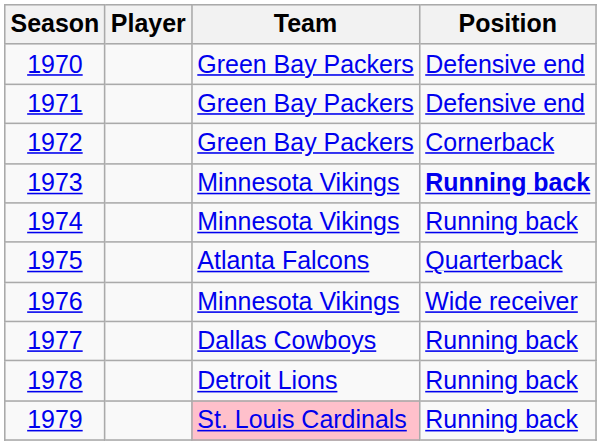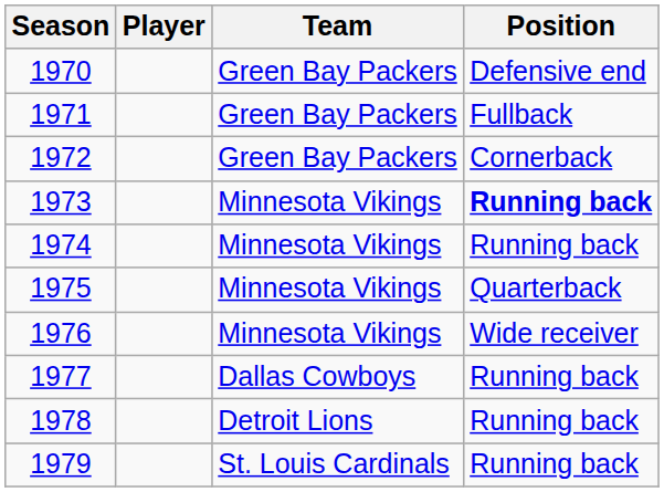 <table class="wikitable sortable">
 <tr>
 <th>Season</th>
 <th>Player</th>
 <th>Team</th>
 <th>Position</th>
 </tr>
 <tr>
 <td style="text-align:center"><a href='#'>1970</a></td>
 <td></td>
 <td><a href='#'>Green Bay Packers</a></td>
 <td><a href='#'>Defensive end</a></td>
 </tr>
 <tr>
 <td style="text-align:center"><a href='#'>1971</a></td>
 <td></td>
 <td><a href='#'>Green Bay Packers</a></td>
-<td><a href='#'>Defensive end</a></td>
+<td><a href='#'>Fullback</a></td>
 </tr>
 <tr>
 <td style="text-align:center"><a href='#'>1972</a></td>
 <td></td>
 <td><a href='#'>Green Bay Packers</a></td>
 <td><a href='#'>Cornerback</a></td>
 </tr>
 <tr>
 <td style="text-align:center"><a href='#'>1973</a></td>
 <td></td>
 <td><a href='#'>Minnesota Vikings</a></td>
 <td><strong><a href='#'>Running back</a></strong></td>
 </tr>
 <tr>
 <td style="text-align:center"><a href='#'>1974</a></td>
 <td></td>
 <td><a href='#'>Minnesota Vikings</a></td>
 <td><a href='#'>Running back</a></td>
 </tr>
 <tr>
 <td style="text-align:center"><a href='#'>1975</a></td>
 <td></td>
-<td><a href='#'>Atlanta Falcons</a></td>
+<td><a href='#'>Minnesota Vikings</a></td>
 <td><a href='#'>Quarterback</a></td>
 </tr>
 <tr>
 <td style="text-align:center"><a href='#'>1976</a></td>
 <td></td>
 <td><a href='#'>Minnesota Vikings</a></td>
 <td><a href='#'>Wide receiver</a></td>
 </tr>
 <tr>
 <td style="text-align:center"><a href='#'>1977</a></td>
 <td></td>
 <td><a href='#'>Dallas Cowboys</a></td>
 <td><a href='#'>Running back</a></td>
 </tr>
 <tr>
 <td style="text-align:center"><a href='#'>1978</a></td>
 <td></td>
 <td><a href='#'>Detroit Lions</a></td>
 <td><a href='#'>Running back</a></td>
 </tr>
 <tr>
 <td style="text-align:center"><a href='#'>1979</a></td>
 <td></td>
-<td style="background: pink;"><a href='#'>St. Louis Cardinals</a></td>
+<td><a href='#'>St. Louis Cardinals</a></td>
 <td><a href='#'>Running back</a></td>
 </tr>
 </table>
